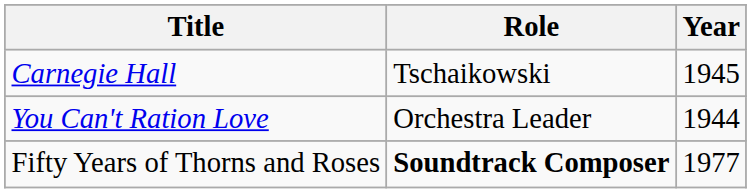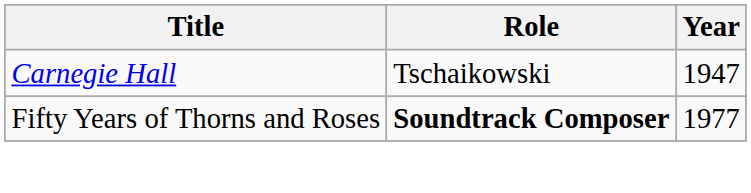 <table class="wikitable">
 <tr>
 <th>Title</th>
 <th>Role</th>
 <th>Year</th>
 </tr>
 <tr>
 <td><a href='#'><em>Carnegie Hall</em></a></td>
 <td>Tschaikowski</td>
-<td>1945</td>
-</tr>
-<tr>
-<td><em><a href='#'>You Can't Ration Love</a></em></td>
-<td>Orchestra Leader</td>
-<td>1944</td>
+<td>1947</td>
 </tr>
 <tr>
 <td>Fifty Years of Thorns and Roses</td>
 <td><strong>Soundtrack Composer</strong></td>
 <td>1977</td>
 </tr>
 </table>
